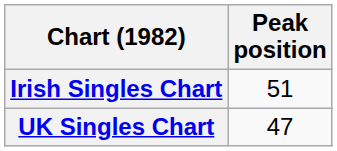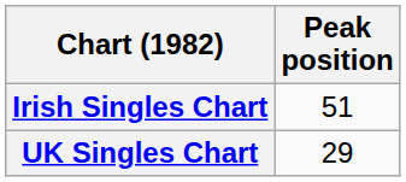 <table class="wikitable sortable plainrowheaders" style="text-align:center;">
 <tr>
 <th align="left">Chart (1982)</th>
 <th align="left">Peak<br>position</th>
 </tr>
 <tr>
 <th scope="row"><a href='#'>Irish Singles Chart</a></th>
 <td>51</td>
 </tr>
 <tr>
 <th scope="row"><a href='#'>UK Singles Chart</a></th>
-<td>47</td>
+<td>29</td>
 </tr>
 </table>
